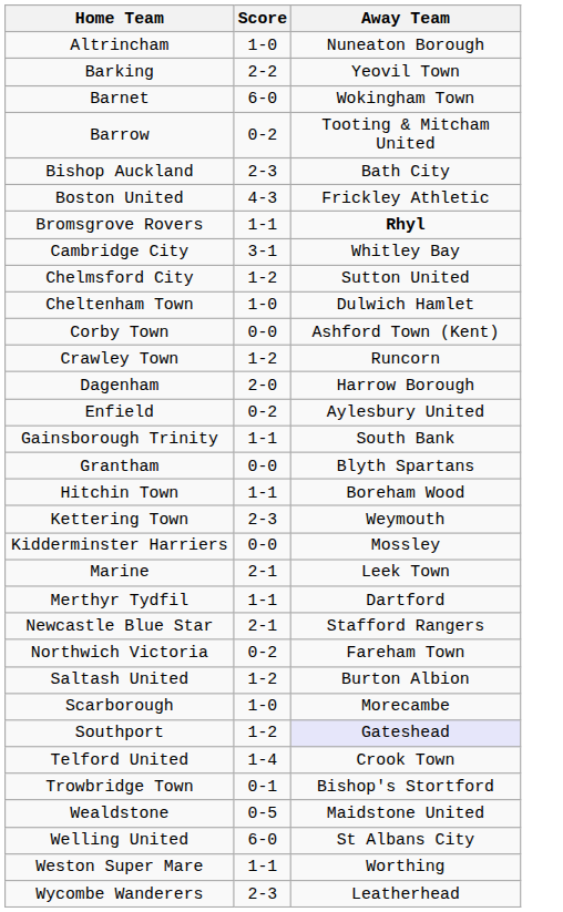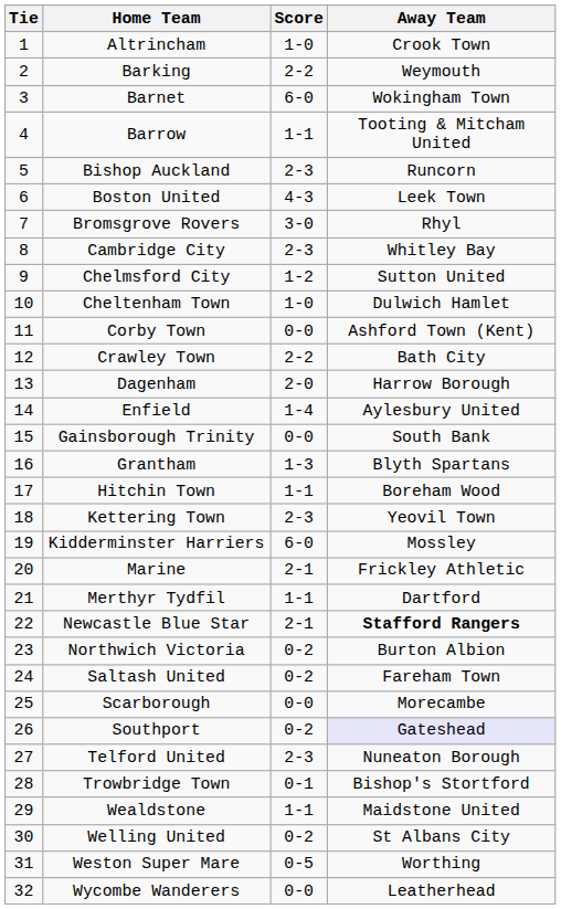 <table class="wikitable" style="text-align:center;">
 <tr>
+<th width=20>Tie</th>
 <th width=175>Home Team</th>
 <th width=20>Score</th>
 <th width=175>Away Team</th>
 </tr>
 <tr>
+<td>1</td>
 <td>Altrincham</td>
 <td>1-0</td>
-<td>Nuneaton Borough</td>
+<td>Crook Town</td>
 </tr>
 <tr>
+<td>2</td>
 <td>Barking</td>
 <td>2-2</td>
-<td>Yeovil Town</td>
+<td>Weymouth</td>
 </tr>
 <tr>
+<td>3</td>
 <td>Barnet</td>
 <td>6-0</td>
 <td>Wokingham Town</td>
 </tr>
 <tr>
+<td>4</td>
 <td>Barrow</td>
-<td>0-2</td>
+<td>1-1</td>
 <td>Tooting & Mitcham United</td>
 </tr>
 <tr>
+<td>5</td>
 <td>Bishop Auckland</td>
 <td>2-3</td>
-<td>Bath City</td>
+<td>Runcorn</td>
 </tr>
 <tr>
+<td>6</td>
 <td>Boston United</td>
 <td>4-3</td>
-<td>Frickley Athletic</td>
+<td>Leek Town</td>
 </tr>
 <tr>
+<td>7</td>
 <td>Bromsgrove Rovers</td>
-<td>1-1</td>
-<td><strong>Rhyl</strong></td>
+<td>3-0</td>
+<td>Rhyl</td>
 </tr>
 <tr>
+<td>8</td>
 <td>Cambridge City</td>
-<td>3-1</td>
+<td>2-3</td>
 <td>Whitley Bay</td>
 </tr>
 <tr>
+<td>9</td>
 <td>Chelmsford City</td>
 <td>1-2</td>
 <td>Sutton United</td>
 </tr>
 <tr>
+<td>10</td>
 <td>Cheltenham Town</td>
 <td>1-0</td>
 <td>Dulwich Hamlet</td>
 </tr>
 <tr>
+<td>11</td>
 <td>Corby Town</td>
 <td>0-0</td>
 <td>Ashford Town (Kent)</td>
 </tr>
 <tr>
+<td>12</td>
 <td>Crawley Town</td>
-<td>1-2</td>
-<td>Runcorn</td>
+<td>2-2</td>
+<td>Bath City</td>
 </tr>
 <tr>
+<td>13</td>
 <td>Dagenham</td>
 <td>2-0</td>
 <td>Harrow Borough</td>
 </tr>
 <tr>
+<td>14</td>
 <td>Enfield</td>
-<td>0-2</td>
+<td>1-4</td>
 <td>Aylesbury United</td>
 </tr>
 <tr>
+<td>15</td>
 <td>Gainsborough Trinity</td>
-<td>1-1</td>
+<td>0-0</td>
 <td>South Bank</td>
 </tr>
 <tr>
+<td>16</td>
 <td>Grantham</td>
-<td>0-0</td>
+<td>1-3</td>
 <td>Blyth Spartans</td>
 </tr>
 <tr>
+<td>17</td>
 <td>Hitchin Town</td>
 <td>1-1</td>
 <td>Boreham Wood</td>
 </tr>
 <tr>
+<td>18</td>
 <td>Kettering Town</td>
 <td>2-3</td>
-<td>Weymouth</td>
+<td>Yeovil Town</td>
 </tr>
 <tr>
+<td>19</td>
 <td>Kidderminster Harriers</td>
-<td>0-0</td>
+<td>6-0</td>
 <td>Mossley</td>
 </tr>
 <tr>
+<td>20</td>
 <td>Marine</td>
 <td>2-1</td>
-<td>Leek Town</td>
+<td>Frickley Athletic</td>
 </tr>
 <tr>
+<td>21</td>
 <td>Merthyr Tydfil</td>
 <td>1-1</td>
 <td>Dartford</td>
 </tr>
 <tr>
+<td>22</td>
 <td>Newcastle Blue Star</td>
 <td>2-1</td>
-<td>Stafford Rangers</td>
+<td><strong>Stafford Rangers</strong></td>
 </tr>
 <tr>
+<td>23</td>
 <td>Northwich Victoria</td>
+<td>0-2</td>
+<td>Burton Albion</td>
+</tr>
+<tr>
+<td>24</td>
+<td>Saltash United</td>
 <td>0-2</td>
 <td>Fareham Town</td>
 </tr>
 <tr>
-<td>Saltash United</td>
-<td>1-2</td>
-<td>Burton Albion</td>
-</tr>
-<tr>
+<td>25</td>
 <td>Scarborough</td>
-<td>1-0</td>
+<td>0-0</td>
 <td>Morecambe</td>
 </tr>
 <tr>
+<td>26</td>
 <td>Southport</td>
-<td>1-2</td>
+<td>0-2</td>
 <td style="background: lavender;">Gateshead</td>
 </tr>
 <tr>
+<td>27</td>
 <td>Telford United</td>
-<td>1-4</td>
-<td>Crook Town</td>
+<td>2-3</td>
+<td>Nuneaton Borough</td>
 </tr>
 <tr>
+<td>28</td>
 <td>Trowbridge Town</td>
 <td>0-1</td>
 <td>Bishop's Stortford</td>
 </tr>
 <tr>
+<td>29</td>
 <td>Wealdstone</td>
-<td>0-5</td>
+<td>1-1</td>
 <td>Maidstone United</td>
 </tr>
 <tr>
+<td>30</td>
 <td>Welling United</td>
-<td>6-0</td>
+<td>0-2</td>
 <td>St Albans City</td>
 </tr>
 <tr>
+<td>31</td>
 <td>Weston Super Mare</td>
-<td>1-1</td>
+<td>0-5</td>
 <td>Worthing</td>
 </tr>
 <tr>
+<td>32</td>
 <td>Wycombe Wanderers</td>
-<td>2-3</td>
+<td>0-0</td>
 <td>Leatherhead</td>
 </tr>
 </table>
